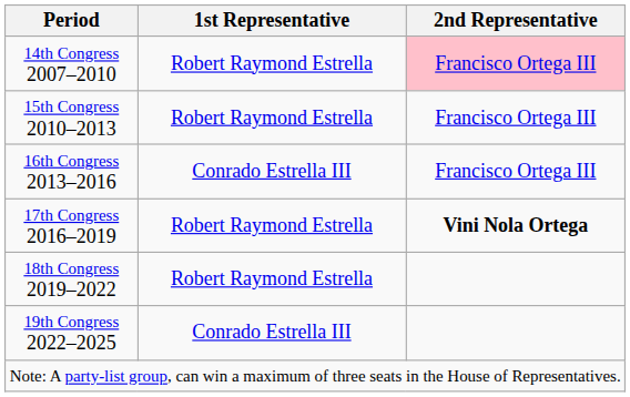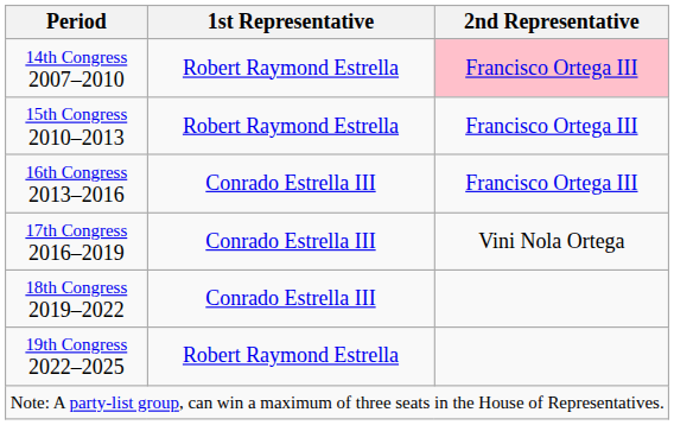 <table class="wikitable"; style="text-align:center">
 <tr>
 <th>Period</th>
 <th>1st Representative</th>
 <th>2nd Representative</th>
 </tr>
 <tr>
 <td><small><a href='#'>14th Congress</a></small><br>2007–2010</td>
 <td><a href='#'>Robert Raymond Estrella</a></td>
 <td style="background: pink;"><a href='#'>Francisco Ortega III</a></td>
 </tr>
 <tr>
 <td><small><a href='#'>15th Congress</a></small><br>2010–2013</td>
 <td><a href='#'>Robert Raymond Estrella</a></td>
 <td><a href='#'>Francisco Ortega III</a></td>
 </tr>
 <tr>
 <td><small><a href='#'>16th Congress</a></small><br>2013–2016</td>
 <td><a href='#'>Conrado Estrella III</a></td>
 <td><a href='#'>Francisco Ortega III</a></td>
 </tr>
 <tr>
 <td><small><a href='#'>17th Congress</a></small><br>2016–2019</td>
-<td><a href='#'>Robert Raymond Estrella</a></td>
-<td><strong>Vini Nola Ortega</strong></td>
+<td><a href='#'>Conrado Estrella III</a></td>
+<td>Vini Nola Ortega</td>
 </tr>
 <tr>
 <td><small><a href='#'>18th Congress</a></small><br>2019–2022</td>
-<td><a href='#'>Robert Raymond Estrella</a></td>
+<td><a href='#'>Conrado Estrella III</a></td>
 <td></td>
 </tr>
 <tr>
 <td><small><a href='#'>19th Congress</a></small><br>2022–2025</td>
-<td><a href='#'>Conrado Estrella III</a></td>
+<td><a href='#'>Robert Raymond Estrella</a></td>
 <td></td>
 </tr>
 <tr>
 <td colspan=3><small>Note: A <a href='#'>party-list group</a>, can win a maximum of three seats in the House of Representatives.</small></td>
 </tr>
 </table>
